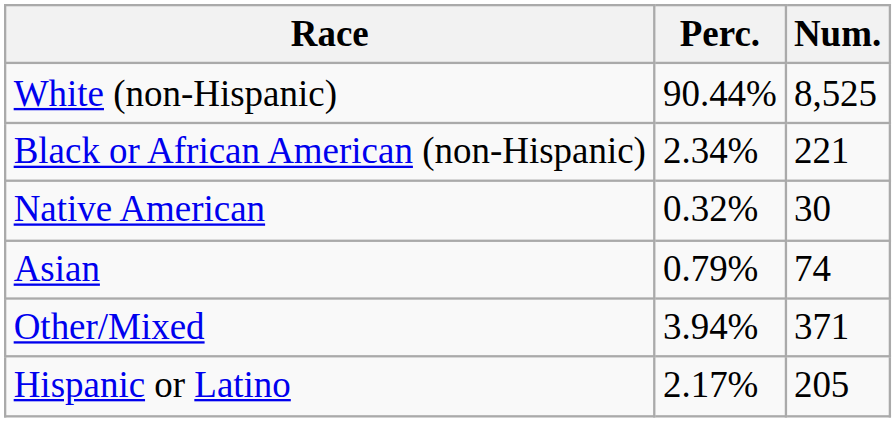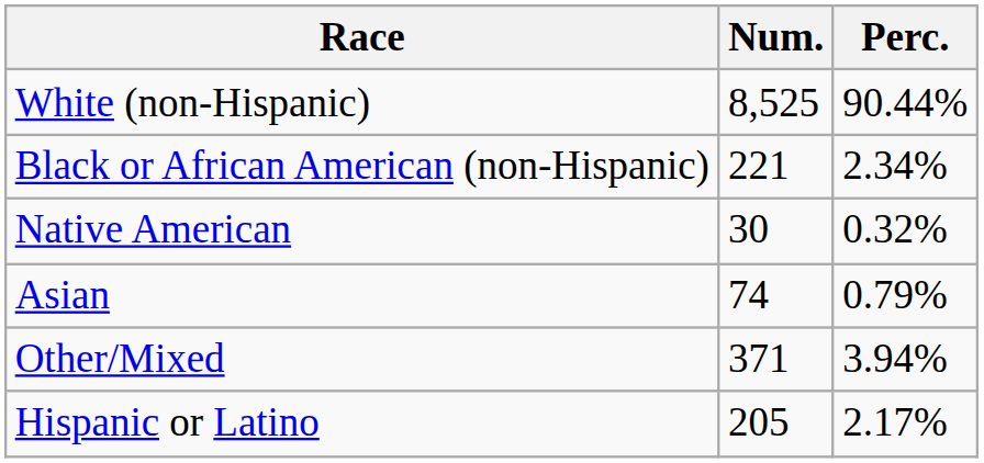 <table class="wikitable">
 <tr>
 <th>Race</th>
+<th>Num.</th>
 <th>Perc.</th>
-<th>Num.</th>
 </tr>
 <tr>
 <td><a href='#'>White</a> (non-Hispanic)</td>
+<td>8,525</td>
 <td>90.44%</td>
-<td>8,525</td>
 </tr>
 <tr>
 <td><a href='#'>Black or African American</a> (non-Hispanic)</td>
+<td>221</td>
 <td>2.34%</td>
-<td>221</td>
 </tr>
 <tr>
 <td><a href='#'>Native American</a></td>
+<td>30</td>
 <td>0.32%</td>
-<td>30</td>
 </tr>
 <tr>
 <td><a href='#'>Asian</a></td>
+<td>74</td>
 <td>0.79%</td>
-<td>74</td>
 </tr>
 <tr>
 <td><a href='#'>Other/Mixed</a></td>
+<td>371</td>
 <td>3.94%</td>
-<td>371</td>
 </tr>
 <tr>
 <td><a href='#'>Hispanic</a> or <a href='#'>Latino</a></td>
+<td>205</td>
 <td>2.17%</td>
-<td>205</td>
 </tr>
 </table>
